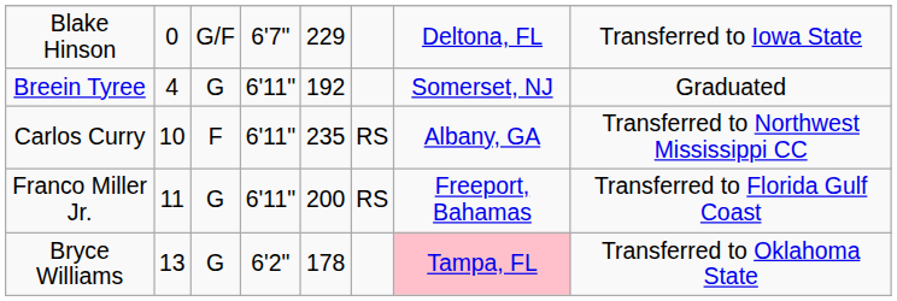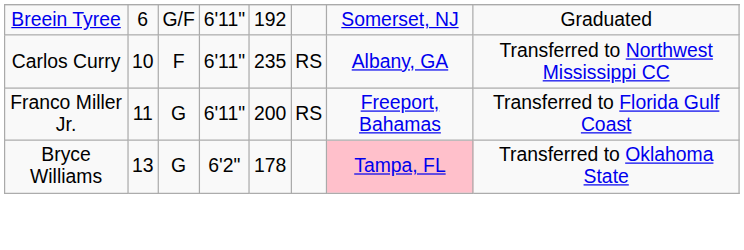 <table class="wikitable sortable sortable" style="text-align: center">
 <tr align=center>
 </tr>
 <tr>
-<td>Blake Hinson</td>
-<td>0</td>
+<td><a href='#'>Breein Tyree</a></td>
+<td>6</td>
 <td>G/F</td>
-<td>6'7"</td>
-<td>229</td>
-<td></td>
-<td><a href='#'>Deltona, FL</a></td>
-<td>Transferred to <a href='#'>Iowa State</a></td>
-</tr>
-<tr>
-<td><a href='#'>Breein Tyree</a></td>
-<td>4</td>
-<td>G</td>
 <td>6'11"</td>
 <td>192</td>
 <td></td>
 <td><a href='#'>Somerset, NJ</a></td>
 <td>Graduated</td>
 </tr>
 <tr>
 <td>Carlos Curry</td>
 <td>10</td>
 <td>F</td>
 <td>6'11"</td>
 <td>235</td>
 <td>RS </td>
 <td><a href='#'>Albany, GA</a></td>
 <td>Transferred to <a href='#'>Northwest Mississippi CC</a></td>
 </tr>
 <tr>
 <td>Franco Miller Jr.</td>
 <td>11</td>
 <td>G</td>
 <td>6'11"</td>
 <td>200</td>
 <td>RS </td>
 <td><a href='#'>Freeport, Bahamas</a></td>
 <td>Transferred to <a href='#'>Florida Gulf Coast</a></td>
 </tr>
 <tr>
 <td>Bryce Williams</td>
 <td>13</td>
 <td>G</td>
 <td>6'2"</td>
 <td>178</td>
 <td></td>
 <td style="background: pink;"><a href='#'>Tampa, FL</a></td>
 <td>Transferred to <a href='#'>Oklahoma State</a></td>
 </tr>
 </table>
